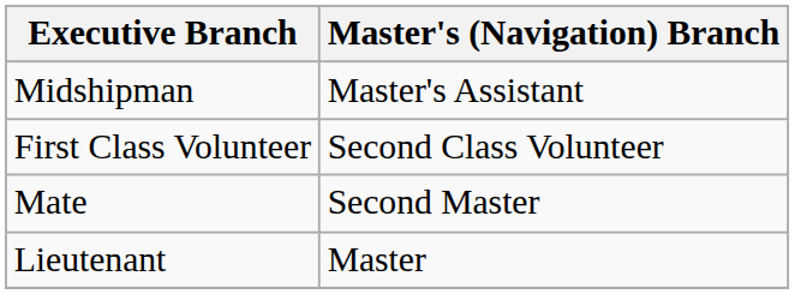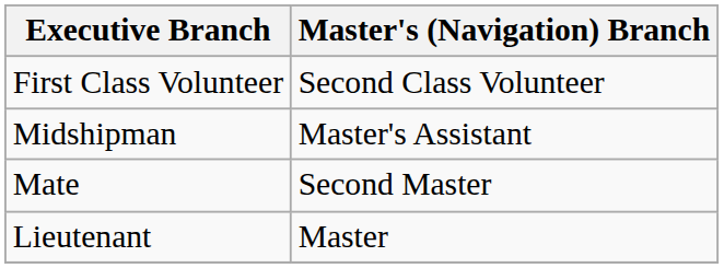 <table class="wikitable">
 <tr>
 <th>Executive Branch</th>
 <th>Master's (Navigation) Branch</th>
 </tr>
 <tr>
+<td>First Class Volunteer</td>
+<td>Second Class Volunteer</td>
+</tr>
+<tr>
 <td>Midshipman</td>
 <td>Master's Assistant</td>
-</tr>
-<tr>
-<td>First Class Volunteer</td>
-<td>Second Class Volunteer</td>
 </tr>
 <tr>
 <td>Mate</td>
 <td>Second Master</td>
 </tr>
 <tr>
 <td>Lieutenant</td>
 <td>Master</td>
 </tr>
 <tr>
 </tr>
 </table>
